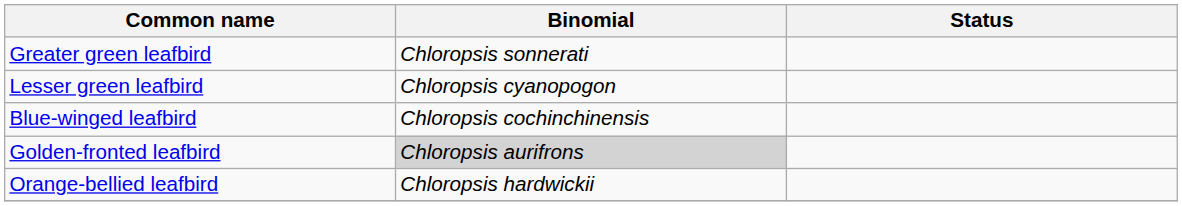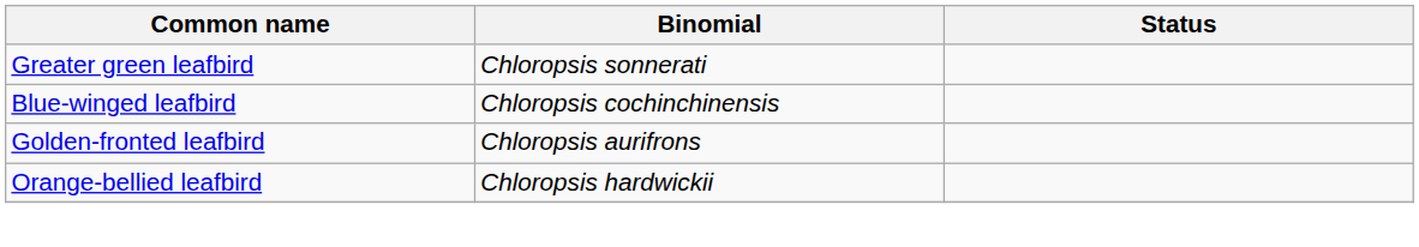 <table width=72% class="wikitable">
 <tr>
 <th width=24%>Common name</th>
 <th width=24%>Binomial</th>
 <th width=24%>Status</th>
 </tr>
 <tr>
 <td><a href='#'>Greater green leafbird</a></td>
 <td><em>Chloropsis sonnerati</em></td>
 <td></td>
 </tr>
 <tr>
-<td><a href='#'>Lesser green leafbird</a></td>
-<td><em>Chloropsis cyanopogon</em></td>
-<td></td>
-</tr>
-<tr>
 <td><a href='#'>Blue-winged leafbird</a></td>
 <td><em>Chloropsis cochinchinensis</em></td>
 <td></td>
 </tr>
 <tr>
 <td><a href='#'>Golden-fronted leafbird</a></td>
-<td style="background: lightgrey;"><em>Chloropsis aurifrons</em></td>
+<td><em>Chloropsis aurifrons</em></td>
 <td></td>
 </tr>
 <tr>
 <td><a href='#'>Orange-bellied leafbird</a></td>
 <td><em>Chloropsis hardwickii</em></td>
 <td></td>
 </tr>
 <tr>
 </tr>
 </table>
